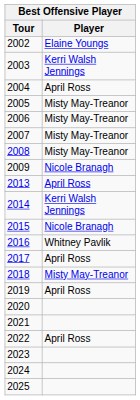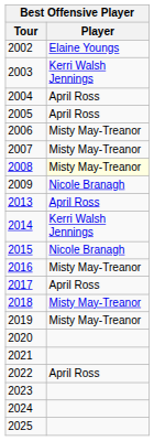 <table class="wikitable" style="margin:0.5em auto;width=480;font-size:100%">
 <tr>
 <th width=200 colspan=2>Best Offensive Player</th>
 </tr>
 <tr>
 <th width=30>Tour</th>
 <th width=100>Player</th>
 </tr>
 <tr>
 <td>2002</td>
 <td><a href='#'>Elaine Youngs</a></td>
 </tr>
 <tr>
 <td>2003</td>
 <td><a href='#'>Kerri Walsh Jennings</a></td>
 </tr>
 <tr>
 <td>2004</td>
 <td>April Ross</td>
 </tr>
 <tr>
 <td>2005</td>
-<td>Misty May-Treanor</td>
+<td>April Ross</td>
 </tr>
 <tr>
 <td>2006</td>
 <td>Misty May-Treanor</td>
 </tr>
 <tr>
 <td>2007</td>
 <td>Misty May-Treanor</td>
 </tr>
 <tr>
 <td><a href='#'>2008</a></td>
-<td>Misty May-Treanor</td>
+<td style="background: lightyellow;">Misty May-Treanor</td>
 </tr>
 <tr>
 <td>2009</td>
 <td><a href='#'>Nicole Branagh</a></td>
 </tr>
 <tr>
 <td><a href='#'>2013</a></td>
 <td><a href='#'>April Ross</a></td>
 </tr>
 <tr>
 <td><a href='#'>2014</a></td>
 <td><a href='#'>Kerri Walsh Jennings</a></td>
 </tr>
 <tr>
 <td><a href='#'>2015</a></td>
 <td><a href='#'>Nicole Branagh</a></td>
 </tr>
 <tr>
 <td><a href='#'>2016</a></td>
-<td>Whitney Pavlik</td>
+<td>Misty May-Treanor</td>
 </tr>
 <tr>
 <td><a href='#'>2017</a></td>
 <td>April Ross</td>
 </tr>
 <tr>
 <td><a href='#'>2018</a></td>
 <td><a href='#'>Misty May-Treanor</a></td>
 </tr>
 <tr>
 <td 2019 AVP Pro Beach Volleyball Tour>2019</td>
-<td>April Ross</td>
+<td>Misty May-Treanor</td>
 </tr>
 <tr>
 <td>2020</td>
 <td></td>
 </tr>
 <tr>
 <td>2021</td>
 <td></td>
 </tr>
 <tr>
 <td>2022</td>
 <td>April Ross</td>
 </tr>
 <tr>
 <td>2023</td>
 <td></td>
 </tr>
 <tr>
 <td>2024</td>
 <td></td>
 </tr>
 <tr>
 <td>2025</td>
 <td></td>
 </tr>
 </table>
